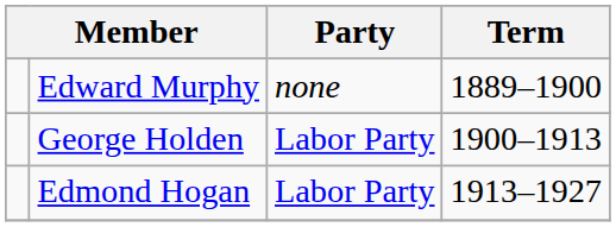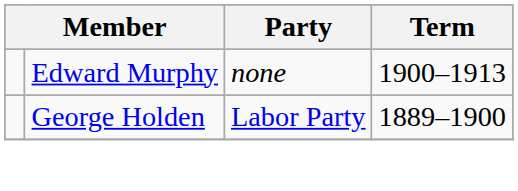 <table class="wikitable">
 <tr>
 <th colspan="2">Member</th>
 <th>Party</th>
 <th>Term</th>
 </tr>
 <tr>
 <td> </td>
 <td><a href='#'>Edward Murphy</a></td>
 <td><em>none</em></td>
-<td>1889–1900</td>
+<td>1900–1913</td>
 </tr>
 <tr>
 <td> </td>
 <td><a href='#'>George Holden</a></td>
 <td><a href='#'>Labor Party</a></td>
-<td>1900–1913</td>
-</tr>
-<tr>
-<td> </td>
-<td><a href='#'>Edmond Hogan</a></td>
-<td><a href='#'>Labor Party</a></td>
-<td>1913–1927</td>
+<td>1889–1900</td>
 </tr>
 <tr>
 </tr>
 </table>
